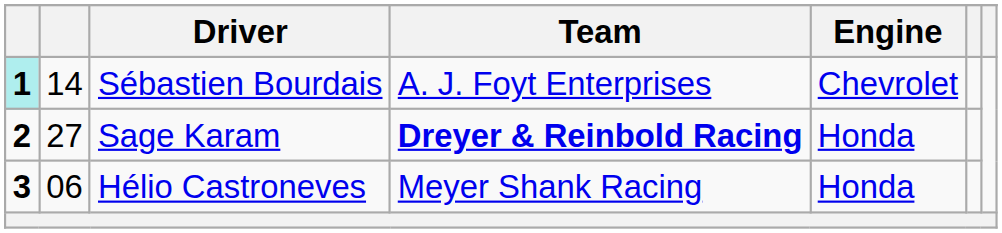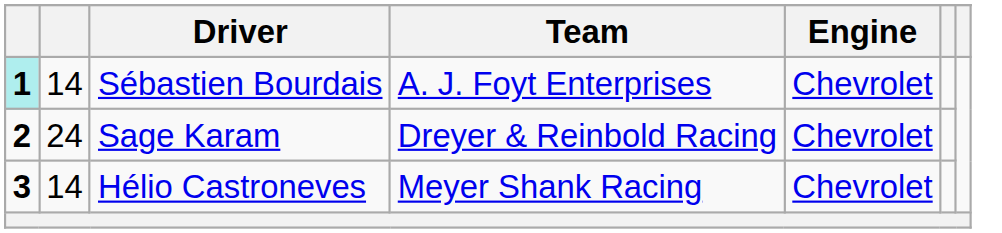 <table class="wikitable" style="font-size:95%;">
 <tr>
 </tr>
 <tr>
 <th></th>
 <th></th>
 <th>Driver</th>
 <th>Team</th>
 <th>Engine</th>
 <th></th>
 <th></th>
 </tr>
 <tr>
 <td style="background: paleturquoise; text-align:center;"><strong>1</strong></td>
 <td style="text-align:center;">14</td>
 <td> <a href='#'>Sébastien Bourdais</a></td>
 <td><a href='#'>A. J. Foyt Enterprises</a></td>
 <td><a href='#'>Chevrolet</a></td>
 <td></td>
 </tr>
 <tr>
 <td style="text-align:center;"><strong>2</strong></td>
-<td style="text-align:center;">27</td>
+<td style="text-align:center;">24</td>
 <td> <a href='#'>Sage Karam</a></td>
-<td><strong><a href='#'>Dreyer & Reinbold Racing</a></strong></td>
-<td><a href='#'>Honda</a></td>
+<td><a href='#'>Dreyer & Reinbold Racing</a></td>
+<td><a href='#'>Chevrolet</a></td>
 <td></td>
 </tr>
 <tr>
 <td style="text-align:center;"><strong>3</strong></td>
-<td style="text-align:center;">06</td>
+<td style="text-align:center;">14</td>
 <td> <a href='#'>Hélio Castroneves</a></td>
 <td><a href='#'>Meyer Shank Racing</a></td>
-<td><a href='#'>Honda</a></td>
+<td><a href='#'>Chevrolet</a></td>
 <td></td>
 </tr>
 <tr>
 <th colspan=7></th>
 </tr>
 </table>
